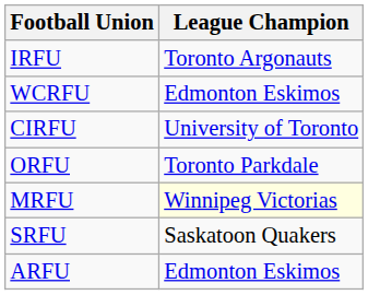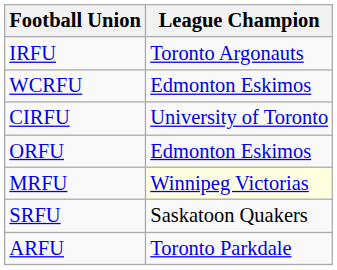 <table class="wikitable">
 <tr>
 <th>Football Union</th>
 <th>League Champion</th>
 </tr>
 <tr>
 <td><a href='#'>IRFU</a></td>
 <td><a href='#'>Toronto Argonauts</a></td>
 </tr>
 <tr>
 <td><a href='#'>WCRFU</a></td>
 <td><a href='#'>Edmonton Eskimos</a></td>
 </tr>
 <tr>
 <td><a href='#'>CIRFU</a></td>
 <td><a href='#'>University of Toronto</a></td>
 </tr>
 <tr>
 <td><a href='#'>ORFU</a></td>
-<td><a href='#'>Toronto Parkdale</a></td>
+<td><a href='#'>Edmonton Eskimos</a></td>
 </tr>
 <tr>
 <td><a href='#'>MRFU</a></td>
 <td style="background: lightyellow;"><a href='#'>Winnipeg Victorias</a></td>
 </tr>
 <tr>
 <td><a href='#'>SRFU</a></td>
 <td>Saskatoon Quakers</td>
 </tr>
 <tr>
 <td><a href='#'>ARFU</a></td>
-<td><a href='#'>Edmonton Eskimos</a></td>
+<td><a href='#'>Toronto Parkdale</a></td>
 </tr>
 </table>
